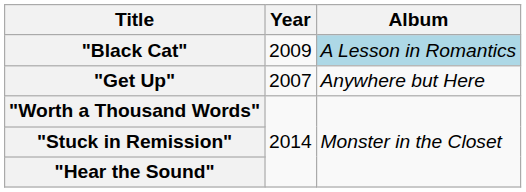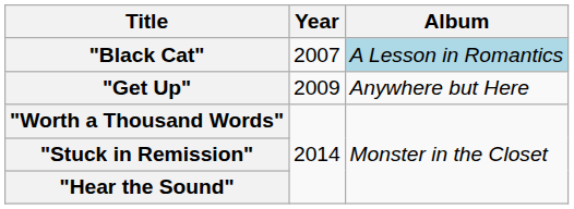 <table class="wikitable plainrowheaders">
 <tr>
 <th>Title</th>
 <th>Year</th>
 <th>Album</th>
 </tr>
 <tr>
 <th scope="row">"Black Cat"</th>
-<td>2009</td>
+<td>2007</td>
 <td style="background: lightblue;"><em>A Lesson in Romantics</em></td>
 </tr>
 <tr>
 <th scope="row">"Get Up"</th>
-<td>2007</td>
+<td>2009</td>
 <td><em>Anywhere but Here</em></td>
 </tr>
 <tr>
 <th scope="row">"Worth a Thousand Words"</th>
 <td rowspan="3">2014</td>
 <td rowspan="3"><em>Monster in the Closet</em></td>
 </tr>
 <tr>
 <th scope="row">"Stuck in Remission"</th>
 </tr>
 <tr>
 <th scope="row">"Hear the Sound"</th>
 </tr>
 </table>
